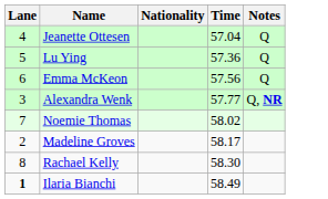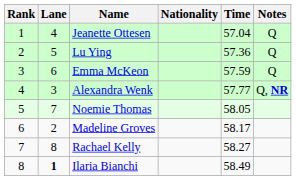 <table class="wikitable sortable" style="text-align:center">
 <tr>
+<th>Rank</th>
 <th>Lane</th>
 <th>Name</th>
 <th>Nationality</th>
 <th>Time</th>
 <th>Notes</th>
 </tr>
 <tr bgcolor=ccffcc>
+<td>1</td>
 <td>4</td>
 <td align=left><a href='#'>Jeanette Ottesen</a></td>
 <td align=left></td>
 <td>57.04</td>
 <td>Q</td>
 </tr>
 <tr bgcolor=ccffcc>
+<td>2</td>
 <td>5</td>
 <td align=left><a href='#'>Lu Ying</a></td>
 <td align=left></td>
 <td>57.36</td>
 <td>Q</td>
 </tr>
 <tr bgcolor=ccffcc>
+<td>3</td>
 <td>6</td>
 <td align=left><a href='#'>Emma McKeon</a></td>
 <td align=left></td>
-<td>57.56</td>
+<td>57.59</td>
 <td>Q</td>
 </tr>
 <tr bgcolor=ccffcc>
+<td>4</td>
 <td>3</td>
 <td align=left><a href='#'>Alexandra Wenk</a></td>
 <td align=left></td>
 <td>57.77</td>
 <td>Q, <strong><a href='#'>NR</a></strong></td>
 </tr>
 <tr bgcolor=e5ffe5>
+<td>5</td>
 <td>7</td>
 <td align=left><a href='#'>Noemie Thomas</a></td>
 <td align=left></td>
-<td>58.02</td>
+<td>58.05</td>
 <td></td>
 </tr>
 <tr>
+<td>6</td>
 <td>2</td>
 <td align=left><a href='#'>Madeline Groves</a></td>
 <td align=left></td>
 <td>58.17</td>
 <td></td>
 </tr>
 <tr>
+<td>7</td>
 <td>8</td>
 <td align=left><a href='#'>Rachael Kelly</a></td>
 <td align=left></td>
-<td>58.30</td>
+<td>58.27</td>
 <td></td>
 </tr>
 <tr>
+<td>8</td>
 <td><strong>1</strong></td>
 <td align=left><a href='#'>Ilaria Bianchi</a></td>
 <td align=left></td>
 <td>58.49</td>
 <td></td>
 </tr>
 </table>
